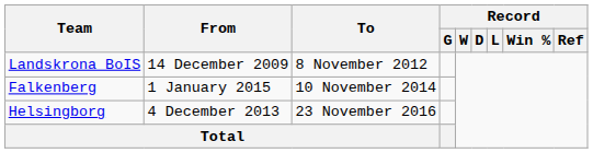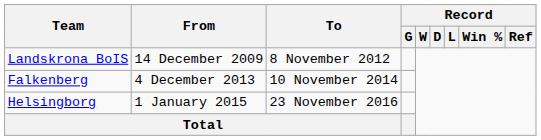 <table class="wikitable" style="text-align: center;">
 <tr>
 <th rowspan="2">Team</th>
 <th rowspan="2">From</th>
 <th rowspan="2">To</th>
 <th colspan="6">Record</th>
 </tr>
 <tr>
 <th>G</th>
 <th>W</th>
 <th>D</th>
 <th>L</th>
 <th>Win %</th>
 <th>Ref</th>
 </tr>
 <tr>
 <td align=left><a href='#'>Landskrona BoIS</a></td>
 <td align=left>14 December 2009</td>
 <td align=left>8 November 2012<br></td>
 <td></td>
 </tr>
 <tr>
 <td align=left><a href='#'>Falkenberg</a></td>
-<td align=left>1 January 2015</td>
+<td align=left>4 December 2013</td>
 <td align=left>10 November 2014<br></td>
 <td></td>
 </tr>
 <tr>
 <td align=left><a href='#'>Helsingborg</a></td>
-<td align=left>4 December 2013</td>
+<td align=left>1 January 2015</td>
 <td align=left>23 November 2016<br></td>
 <td></td>
 </tr>
 <tr>
 <th colspan=3>Total<br></th>
 <th></th>
 </tr>
 </table>
